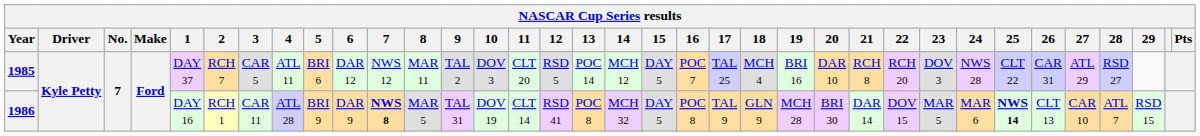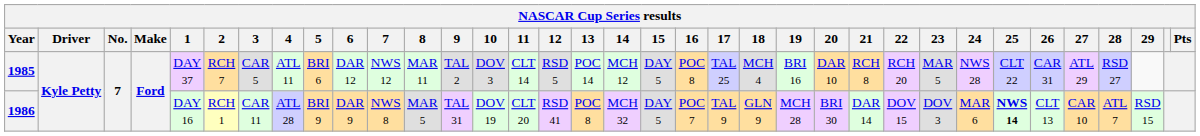 <table class="wikitable mw-collapsible mw-collapsed" style="text-align:center; font-size:75%">
 <tr>
 <th colspan=35><a href='#'>NASCAR Cup Series</a> results</th>
 </tr>
 <tr>
 <th>Year</th>
 <th>Driver</th>
 <th>No.</th>
 <th>Make</th>
 <th>1</th>
 <th>2</th>
 <th>3</th>
 <th>4</th>
 <th>5</th>
 <th>6</th>
 <th>7</th>
 <th>8</th>
 <th>9</th>
 <th>10</th>
 <th>11</th>
 <th>12</th>
 <th>13</th>
 <th>14</th>
 <th>15</th>
 <th>16</th>
 <th>17</th>
 <th>18</th>
 <th>19</th>
 <th>20</th>
 <th>21</th>
 <th>22</th>
 <th>23</th>
 <th>24</th>
 <th>25</th>
 <th>26</th>
 <th>27</th>
 <th>28</th>
 <th>29</th>
 <th></th>
 <th>Pts</th>
 </tr>
 <tr>
 <th><a href='#'>1985</a></th>
 <th rowspan=4><a href='#'>Kyle Petty</a></th>
 <th rowspan=2>7</th>
 <th rowspan=2><a href='#'>Ford</a></th>
 <td style="background:#EFCFFF;"><a href='#'>DAY</a><br><small>37</small></td>
 <td style="background:#FFDF9F;"><a href='#'>RCH</a><br><small>7</small></td>
 <td style="background:#dfdfdf;"><a href='#'>CAR</a><br><small>5</small></td>
 <td style="background:#DFFFDF;"><a href='#'>ATL</a><br><small>11</small></td>
 <td style="background:#FFDF9F;"><a href='#'>BRI</a><br><small>6</small></td>
 <td style="background:#DFFFDF;"><a href='#'>DAR</a><br><small>12</small></td>
 <td style="background:#DFFFDF;"><a href='#'>NWS</a><br><small>12</small></td>
 <td style="background:#DFFFDF;"><a href='#'>MAR</a><br><small>11</small></td>
 <td style="background:#dfdfdf;"><a href='#'>TAL</a><br><small>2</small></td>
 <td style="background:#dfdfdf;"><a href='#'>DOV</a><br><small>3</small></td>
-<td style="background:#DFFFDF;"><a href='#'>CLT</a><br><small>20</small></td>
+<td style="background:#DFFFDF;"><a href='#'>CLT</a><br><small>14</small></td>
 <td style="background:#dfdfdf;"><a href='#'>RSD</a><br><small>5</small></td>
 <td style="background:#DFFFDF;"><a href='#'>POC</a><br><small>14</small></td>
 <td style="background:#DFFFDF;"><a href='#'>MCH</a><br><small>12</small></td>
 <td style="background:#dfdfdf;"><a href='#'>DAY</a><br><small>5</small></td>
-<td style="background:#FFDF9F;"><a href='#'>POC</a><br><small>7</small></td>
+<td style="background:#FFDF9F;"><a href='#'>POC</a><br><small>8</small></td>
 <td style="background:#CFCFFF;"><a href='#'>TAL</a><br><small>25</small></td>
 <td style="background:#dfdfdf;"><a href='#'>MCH</a><br><small>4</small></td>
 <td style="background:#DFFFDF;"><a href='#'>BRI</a><br><small>16</small></td>
 <td style="background:#FFDF9F;"><a href='#'>DAR</a><br><small>10</small></td>
 <td style="background:#FFDF9F;"><a href='#'>RCH</a><br><small>8</small></td>
 <td style="background:#EFCFFF;"><a href='#'>RCH</a><br><small>20</small></td>
-<td style="background:#dfdfdf;"><a href='#'>DOV</a><br><small>3</small></td>
+<td style="background:#dfdfdf;"><a href='#'>MAR</a><br><small>5</small></td>
 <td style="background:#EFCFFF;"><a href='#'>NWS</a><br><small>28</small></td>
 <td style="background:#CFCFFF;"><a href='#'>CLT</a><br><small>22</small></td>
 <td style="background:#CFCFFF;"><a href='#'>CAR</a><br><small>31</small></td>
 <td style="background:#EFCFFF;"><a href='#'>ATL</a><br><small>29</small></td>
 <td style="background:#CFCFFF;"><a href='#'>RSD</a><br><small>27</small></td>
 <td></td>
 <th colspan=2></th>
 </tr>
 <tr>
 <th><a href='#'>1986</a></th>
 <td style="background:#DFFFDF;"><a href='#'>DAY</a><br><small>16</small></td>
 <td style="background:#FFFFBF;"><a href='#'>RCH</a><br><small>1</small></td>
 <td style="background:#DFFFDF;"><a href='#'>CAR</a><br><small>11</small></td>
 <td style="background:#CFCFFF;"><a href='#'>ATL</a><br><small>28</small></td>
 <td style="background:#FFDF9F;"><a href='#'>BRI</a><br><small>9</small></td>
 <td style="background:#FFDF9F;"><a href='#'>DAR</a><br><small>9</small></td>
-<td style="background:#FFDF9F;"><strong><a href='#'>NWS</a><br><small>8</small></strong></td>
+<td style="background:#FFDF9F;"><a href='#'>NWS</a><br><small>8</small></td>
 <td style="background:#dfdfdf;"><a href='#'>MAR</a><br><small>5</small></td>
 <td style="background:#EFCFFF;"><a href='#'>TAL</a><br><small>31</small></td>
 <td style="background:#DFFFDF;"><a href='#'>DOV</a><br><small>19</small></td>
-<td style="background:#DFFFDF;"><a href='#'>CLT</a><br><small>14</small></td>
+<td style="background:#DFFFDF;"><a href='#'>CLT</a><br><small>20</small></td>
 <td style="background:#EFCFFF;"><a href='#'>RSD</a><br><small>41</small></td>
 <td style="background:#FFDF9F;"><a href='#'>POC</a><br><small>8</small></td>
 <td style="background:#EFCFFF;"><a href='#'>MCH</a><br><small>32</small></td>
 <td style="background:#dfdfdf;"><a href='#'>DAY</a><br><small>5</small></td>
-<td style="background:#FFDF9F;"><a href='#'>POC</a><br><small>8</small></td>
+<td style="background:#FFDF9F;"><a href='#'>POC</a><br><small>7</small></td>
 <td style="background:#FFDF9F;"><a href='#'>TAL</a><br><small>9</small></td>
 <td style="background:#FFDF9F;"><a href='#'>GLN</a><br><small>9</small></td>
 <td style="background:#EFCFFF;"><a href='#'>MCH</a><br><small>28</small></td>
 <td style="background:#EFCFFF;"><a href='#'>BRI</a><br><small>30</small></td>
 <td style="background:#DFFFDF;"><a href='#'>DAR</a><br><small>14</small></td>
 <td style="background:#EFCFFF;"><a href='#'>DOV</a><br><small>15</small></td>
-<td style="background:#dfdfdf;"><a href='#'>MAR</a><br><small>5</small></td>
+<td style="background:#dfdfdf;"><a href='#'>DOV</a><br><small>3</small></td>
 <td style="background:#FFDF9F;"><a href='#'>MAR</a><br><small>6</small></td>
 <td style="background:#DFFFDF;"><strong><a href='#'>NWS</a><br><small>14</small></strong></td>
 <td style="background:#DFFFDF;"><a href='#'>CLT</a><br><small>13</small></td>
 <td style="background:#FFDF9F;"><a href='#'>CAR</a><br><small>10</small></td>
 <td style="background:#FFDF9F;"><a href='#'>ATL</a><br><small>7</small></td>
 <td style="background:#DFFFDF;"><a href='#'>RSD</a><br><small>15</small></td>
 <th colspan=2></th>
 </tr>
 </table>
